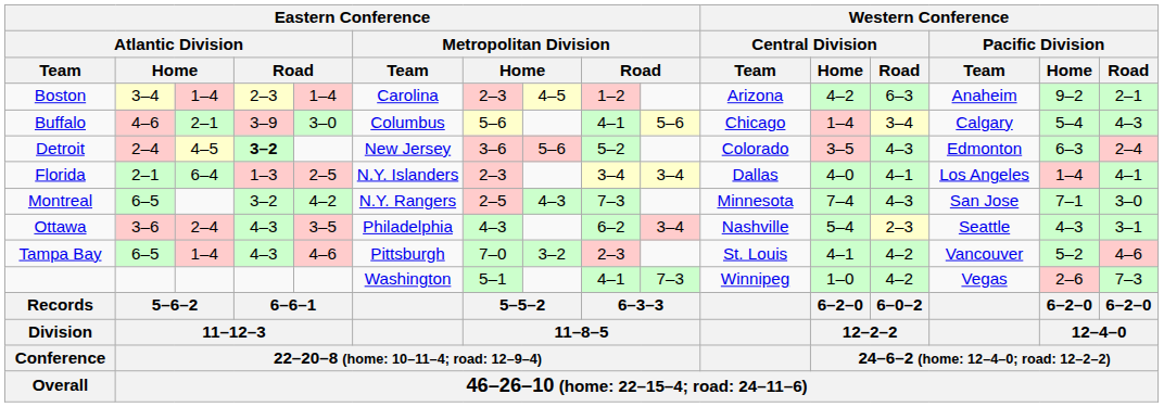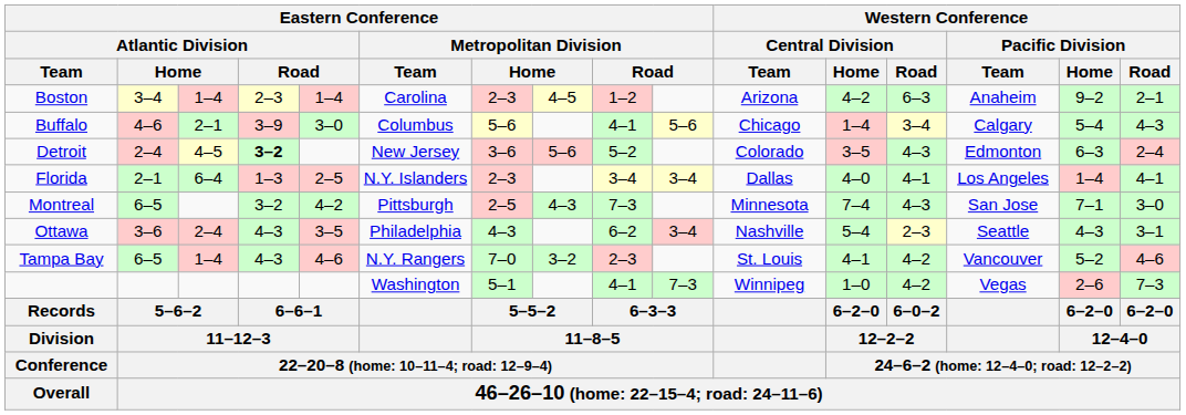 <table class="wikitable" style="text-align:center;">
 <tr>
 <th colspan="10">Eastern Conference</th>
 <th colspan="6">Western Conference</th>
 </tr>
 <tr>
 <th colspan="5">Atlantic Division</th>
 <th colspan="5">Metropolitan Division</th>
 <th colspan="3">Central Division</th>
 <th colspan="3">Pacific Division</th>
 </tr>
 <tr>
 <th colspan="1" width=100>Team</th>
 <th colspan="2" width=100>Home</th>
 <th colspan="2" width=100>Road</th>
 <th colspan="1" width=100>Team</th>
 <th colspan="2" width=100>Home</th>
 <th colspan="2" width=100>Road</th>
 <th colspan="1" width=100>Team</th>
 <th colspan="1" width=50>Home</th>
 <th colspan="1" width=50>Road</th>
 <th colspan="1" width=100>Team</th>
 <th colspan="1" width=50>Home</th>
 <th colspan="1" width=50>Road</th>
 </tr>
 <tr>
 <td><a href='#'>Boston</a></td>
 <td style="background:#ffc;" width=50>3–4 </td>
 <td style="background:#fcc;" width=50>1–4</td>
 <td style="background:#ffc;" width=50>2–3 </td>
 <td style="background:#fcc;" width=50>1–4</td>
 <td><a href='#'>Carolina</a></td>
 <td style="background:#fcc;" width=50>2–3</td>
 <td style="background:#ffc;" width=50>4–5 </td>
 <td style="background:#fcc;" width=50>1–2</td>
 <td style="background:#;" width=50></td>
 <td><a href='#'>Arizona</a></td>
 <td style="background:#cfc;">4–2</td>
 <td style="background:#cfc;">6–3</td>
 <td><a href='#'>Anaheim</a></td>
 <td style="background:#cfc;">9–2</td>
 <td style="background:#cfc;">2–1 </td>
 </tr>
 <tr>
 <td><a href='#'>Buffalo</a></td>
 <td style="background:#fcc;">4–6</td>
 <td style="background:#cfc;" width=50>2–1 </td>
 <td style="background:#fcc;">3–9</td>
 <td style="background:#cfc;" width=50>3–0</td>
 <td><a href='#'>Columbus</a></td>
 <td style="background:#ffc;">5–6 </td>
 <td style="background:#;" width=50></td>
 <td style="background:#cfc;">4–1</td>
 <td style="background:#ffc;" width=50>5–6 </td>
 <td><a href='#'>Chicago</a></td>
 <td style="background:#fcc;">1–4</td>
 <td style="background:#ffc;">3–4 </td>
 <td><a href='#'>Calgary</a></td>
 <td style="background:#cfc;">5–4 </td>
 <td style="background:#cfc;">4–3</td>
 </tr>
 <tr>
 <td><a href='#'>Detroit</a></td>
 <td style="background:#fcc;">2–4</td>
 <td style="background:#ffc;">4–5 </td>
 <td style="background:#cfc;"><strong>3–2</strong></td>
 <td style="background:#;"></td>
 <td><a href='#'>New Jersey</a></td>
 <td style="background:#fcc;">3–6</td>
 <td style="background:#fcc;">5–6</td>
 <td style="background:#cfc;">5–2</td>
 <td style="background:#;"></td>
 <td><a href='#'>Colorado</a></td>
 <td style="background:#fcc;">3–5</td>
 <td style="background:#cfc;">4–3</td>
 <td><a href='#'>Edmonton</a></td>
 <td style="background:#cfc;">6–3</td>
 <td style="background:#fcc;">2–4</td>
 </tr>
 <tr>
 <td><a href='#'>Florida</a></td>
 <td style="background:#cfc;">2–1 </td>
 <td style="background:#cfc;">6–4</td>
 <td style="background:#fcc;">1–3</td>
 <td style="background:#fcc;">2–5</td>
 <td><a href='#'>N.Y. Islanders</a></td>
 <td style="background:#fcc;">2–3</td>
 <td style="background:#;"></td>
 <td style="background:#ffc;">3–4 </td>
 <td style="background:#ffc;">3–4 </td>
 <td><a href='#'>Dallas</a></td>
 <td style="background:#cfc;">4–0</td>
 <td style="background:#cfc;">4–1</td>
 <td><a href='#'>Los Angeles</a></td>
 <td style="background:#fcc;">1–4</td>
 <td style="background:#cfc;">4–1</td>
 </tr>
 <tr>
 <td><a href='#'>Montreal</a></td>
 <td style="background:#cfc;">6–5 </td>
 <td style="background:#;"></td>
 <td style="background:#cfc;">3–2</td>
 <td style="background:#cfc;">4–2</td>
-<td><a href='#'>N.Y. Rangers</a></td>
+<td><a href='#'>Pittsburgh</a></td>
 <td style="background:#fcc;">2–5</td>
 <td style="background:#cfc;">4–3 </td>
 <td style="background:#cfc;">7–3</td>
 <td style="background:#;"></td>
 <td><a href='#'>Minnesota</a></td>
 <td style="background:#cfc;">7–4</td>
 <td style="background:#cfc;">4–3 </td>
 <td><a href='#'>San Jose</a></td>
 <td style="background:#cfc;">7–1</td>
 <td style="background:#cfc;">3–0</td>
 </tr>
 <tr>
 <td><a href='#'>Ottawa</a></td>
 <td style="background:#fcc;">3–6</td>
 <td style="background:#fcc;">2–4</td>
 <td style="background:#cfc;">4–3</td>
 <td style="background:#fcc;">3–5</td>
 <td><a href='#'>Philadelphia</a></td>
 <td style="background:#cfc;">4–3 </td>
 <td style="background:#;"></td>
 <td style="background:#cfc;">6–2</td>
 <td style="background:#fcc;">3–4</td>
 <td><a href='#'>Nashville</a></td>
 <td style="background:#cfc;">5–4</td>
 <td style="background:#ffc;">2–3 </td>
 <td><a href='#'>Seattle</a></td>
 <td style="background:#cfc;">4–3 </td>
 <td style="background:#cfc;">3–1</td>
 </tr>
 <tr>
 <td><a href='#'>Tampa Bay</a></td>
 <td style="background:#cfc;">6–5 </td>
 <td style="background:#fcc;">1–4</td>
 <td style="background:#cfc;">4–3 </td>
 <td style="background:#fcc;">4–6</td>
-<td><a href='#'>Pittsburgh</a></td>
+<td><a href='#'>N.Y. Rangers</a></td>
 <td style="background:#cfc;">7–0</td>
 <td style="background:#cfc;">3–2 </td>
 <td style="background:#fcc;">2–3</td>
 <td style="background:#;"></td>
 <td><a href='#'>St. Louis</a></td>
 <td style="background:#cfc;">4–1</td>
 <td style="background:#cfc;">4–2</td>
 <td><a href='#'>Vancouver</a></td>
 <td style="background:#cfc;">5–2</td>
 <td style="background:#fcc;">4–6</td>
 </tr>
 <tr>
 <td></td>
 <td></td>
 <td></td>
 <td></td>
 <td></td>
 <td><a href='#'>Washington</a></td>
 <td style="background:#cfc;">5–1</td>
 <td style="background:#;"></td>
 <td style="background:#cfc;">4–1</td>
 <td style="background:#cfc;">7–3</td>
 <td><a href='#'>Winnipeg</a></td>
 <td style="background:#cfc;">1–0 </td>
 <td style="background:#cfc;">4–2</td>
 <td><a href='#'>Vegas</a></td>
 <td style="background:#fcc;">2–6</td>
 <td style="background:#cfc;">7–3</td>
 </tr>
 <tr>
 <th colspan="1">Records</th>
 <th colspan="2">5–6–2</th>
 <th colspan="2">6–6–1</th>
 <th colspan="1"></th>
 <th colspan="2">5–5–2</th>
 <th colspan="2">6–3–3</th>
 <th colspan="1"></th>
 <th colspan="1">6–2–0</th>
 <th colspan="1">6–0–2</th>
 <th colspan="1"></th>
 <th colspan="1">6–2–0</th>
 <th colspan="1">6–2–0</th>
 </tr>
 <tr>
 <th colspan="1">Division</th>
 <th colspan="4">11–12–3</th>
 <th colspan="1"></th>
 <th colspan="4">11–8–5</th>
 <th colspan="1"></th>
 <th colspan="2">12–2–2</th>
 <th colspan="1"></th>
 <th colspan="2">12–4–0</th>
 </tr>
 <tr>
 <th colspan="1">Conference</th>
 <th colspan="9">22–20–8 <small>(home: 10–11–4; road: 12–9–4)</small></th>
 <th colspan="1"></th>
 <th colspan="5">24–6–2 <small>(home: 12–4–0; road: 12–2–2)</small></th>
 </tr>
 <tr>
 <th colspan="1">Overall</th>
 <th colspan="15"><big>46–26–10</big> (home: 22–15–4; road: 24–11–6)</th>
 </tr>
 </table>
